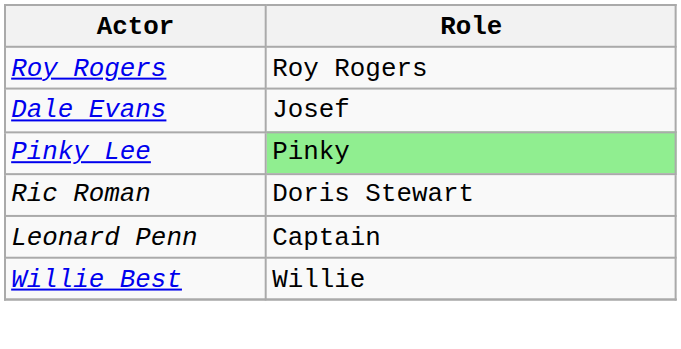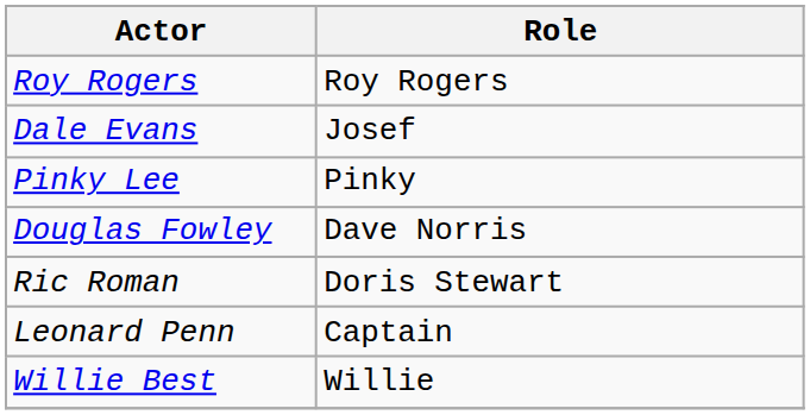 <table class="wikitable">
 <tr>
 <th width="125">Actor</th>
 <th width="200">Role</th>
 </tr>
 <tr>
 <td><em><a href='#'>Roy Rogers</a></em></td>
 <td>Roy Rogers</td>
 </tr>
 <tr>
 <td><em><a href='#'>Dale Evans</a></em></td>
 <td>Josef</td>
 </tr>
 <tr>
 <td><em><a href='#'>Pinky Lee</a></em></td>
-<td style="background: lightgreen;">Pinky</td>
+<td>Pinky</td>
+</tr>
+<tr>
+<td><em><a href='#'>Douglas Fowley</a></em></td>
+<td>Dave Norris</td>
 </tr>
 <tr>
 <td><em>Ric Roman</em></td>
 <td>Doris Stewart</td>
 </tr>
 <tr>
 <td><em>Leonard Penn</em></td>
 <td>Captain</td>
 </tr>
 <tr>
 <td><em><a href='#'>Willie Best</a></em></td>
 <td>Willie</td>
 </tr>
 <tr>
 </tr>
 </table>
